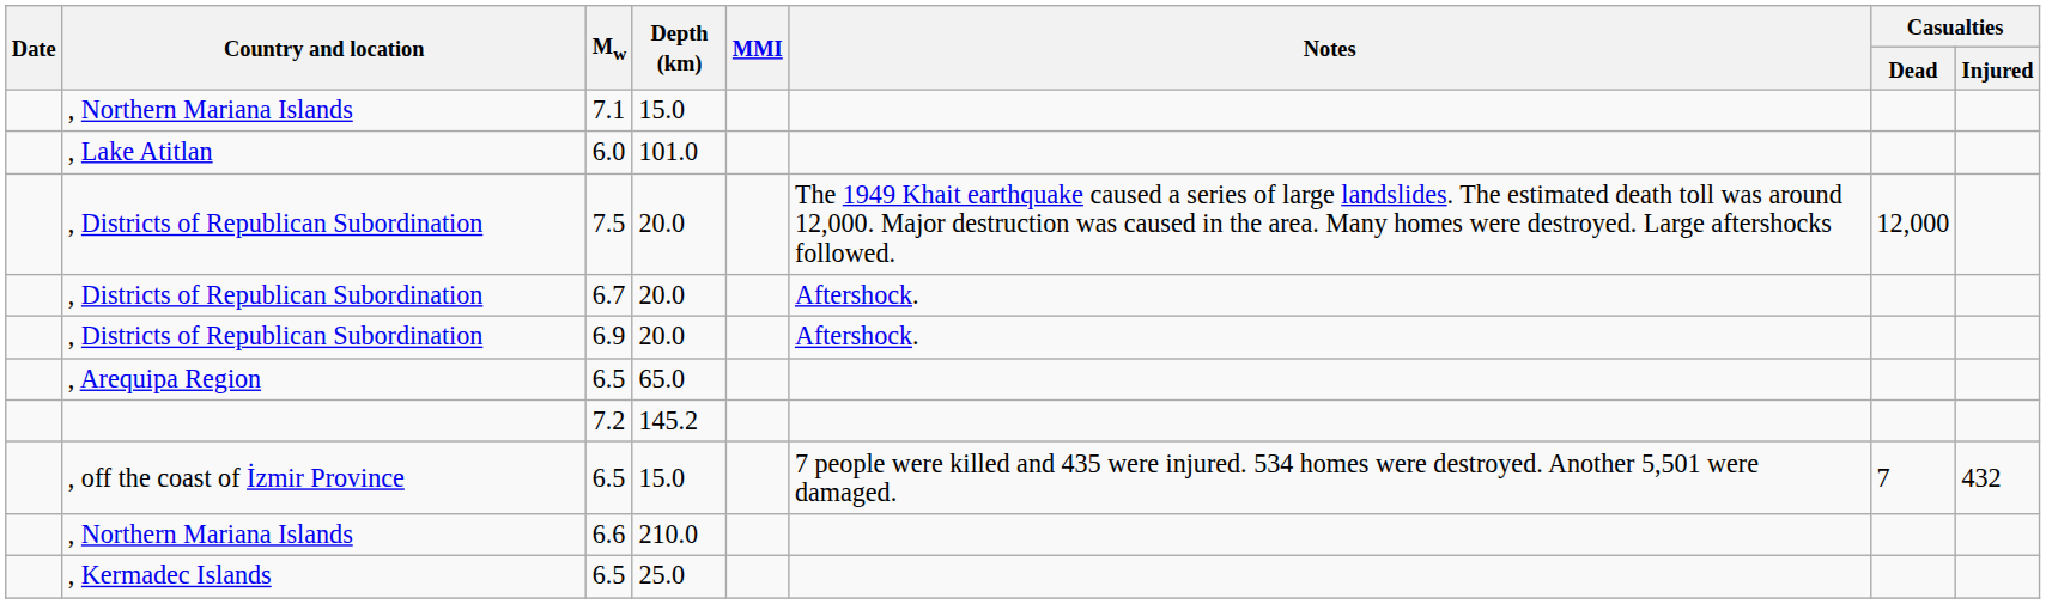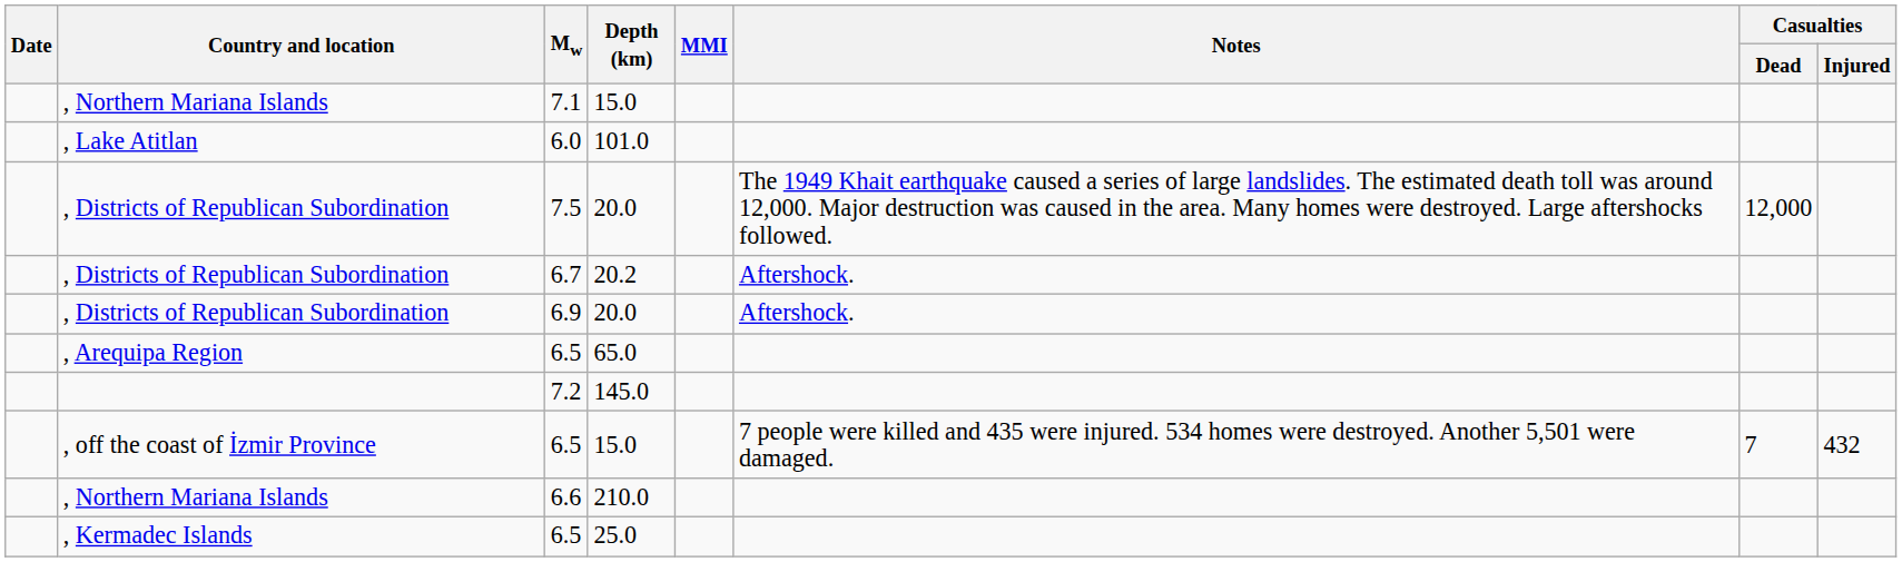 <table class="wikitable sortable sort-under" style="border:1px black; margin-left:1em;">
 <tr>
 <th rowspan="2"><small>Date</small></th>
 <th rowspan="2" style="width: 310px"><small>Country and location</small></th>
 <th rowspan="2"><small>M<sub>w</sub></small></th>
 <th rowspan="2"><small>Depth (km)</small></th>
 <th rowspan="2"><small><a href='#'>MMI</a></small></th>
 <th rowspan="2" class="unsortable"><small>Notes</small></th>
 <th colspan="2"><small>Casualties</small></th>
 </tr>
 <tr>
 <th><small>Dead</small></th>
 <th><small>Injured</small></th>
 </tr>
 <tr>
 <td></td>
 <td>, <a href='#'>Northern Mariana Islands</a></td>
 <td>7.1</td>
 <td>15.0</td>
 <td></td>
 <td></td>
 <td></td>
 <td></td>
 </tr>
 <tr>
 <td></td>
 <td>, <a href='#'>Lake Atitlan</a></td>
 <td>6.0</td>
 <td>101.0</td>
 <td></td>
 <td></td>
 <td></td>
 <td></td>
 </tr>
 <tr>
 <td></td>
 <td>, <a href='#'>Districts of Republican Subordination</a></td>
 <td>7.5</td>
 <td>20.0</td>
 <td></td>
 <td>The <a href='#'>1949 Khait earthquake</a> caused a series of large <a href='#'>landslides</a>. The estimated death toll was around 12,000. Major destruction was caused in the area. Many homes were destroyed. Large aftershocks followed.</td>
 <td>12,000</td>
 <td></td>
 </tr>
 <tr>
 <td></td>
 <td>, <a href='#'>Districts of Republican Subordination</a></td>
 <td>6.7</td>
-<td>20.0</td>
+<td>20.2</td>
 <td></td>
 <td><a href='#'>Aftershock</a>.</td>
 <td></td>
 <td></td>
 </tr>
 <tr>
 <td></td>
 <td>, <a href='#'>Districts of Republican Subordination</a></td>
 <td>6.9</td>
 <td>20.0</td>
 <td></td>
 <td><a href='#'>Aftershock</a>.</td>
 <td></td>
 <td></td>
 </tr>
 <tr>
 <td></td>
 <td>, <a href='#'>Arequipa Region</a></td>
 <td>6.5</td>
 <td>65.0</td>
 <td></td>
 <td></td>
 <td></td>
 <td></td>
 </tr>
 <tr>
 <td></td>
 <td></td>
 <td>7.2</td>
-<td>145.2</td>
+<td>145.0</td>
 <td></td>
 <td></td>
 <td></td>
 <td></td>
 </tr>
 <tr>
 <td></td>
 <td>, off the coast of <a href='#'>İzmir Province</a></td>
 <td>6.5</td>
 <td>15.0</td>
 <td></td>
 <td>7 people were killed and 435 were injured. 534 homes were destroyed. Another 5,501 were damaged.</td>
 <td>7</td>
 <td>432</td>
 </tr>
 <tr>
 <td></td>
 <td>, <a href='#'>Northern Mariana Islands</a></td>
 <td>6.6</td>
 <td>210.0</td>
 <td></td>
 <td></td>
 <td></td>
 <td></td>
 </tr>
 <tr>
 <td></td>
 <td>, <a href='#'>Kermadec Islands</a></td>
 <td>6.5</td>
 <td>25.0</td>
 <td></td>
 <td></td>
 <td></td>
 <td></td>
 </tr>
 </table>
